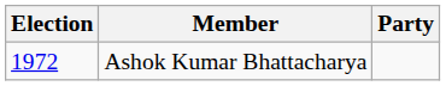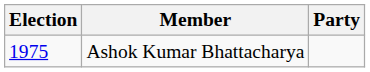 <table class="wikitable sortable">
 <tr>
 <th>Election</th>
 <th>Member</th>
 <th colspan=2>Party</th>
 </tr>
 <tr>
-<td><a href='#'>1972</a></td>
+<td><a href='#'>1975</a></td>
 <td>Ashok Kumar Bhattacharya</td>
 <td></td>
 </tr>
 </table>
